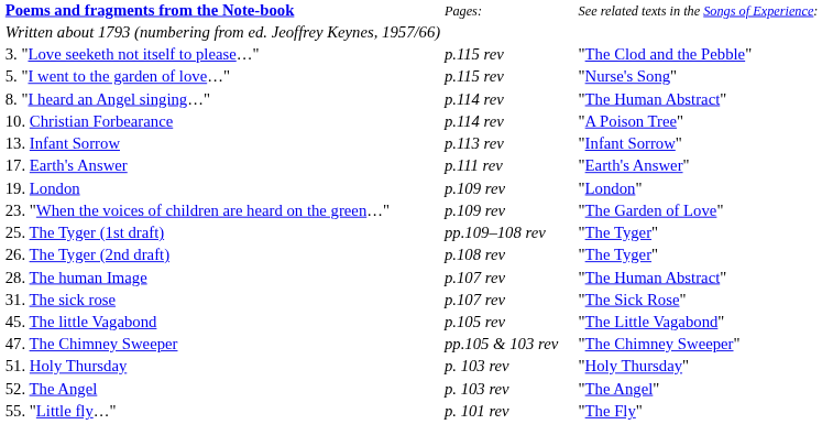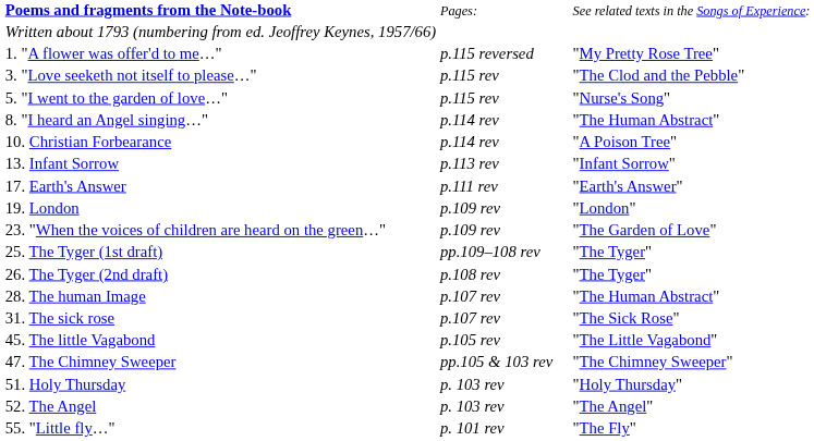 <table>
 <tr>
 <td><strong><a href='#'>Poems and fragments from the Note-book</a></strong></td>
 <td><small> <em>Pages:</em> </small></td>
 <td><small><em>See related texts in the <a href='#'>Songs of Experience</a>:</em> </small></td>
 </tr>
 <tr>
 <td><em>Written about 1793 (numbering from ed. Jeoffrey Keynes, 1957/66)</em></td>
+</tr>
+<tr>
+<td>1. "<a href='#'>A flower was offer'd to me</a>…"</td>
+<td><em>p.115 reversed</em></td>
+<td>"<a href='#'>My Pretty Rose Tree</a>"</td>
 </tr>
 <tr>
 <td>3. "<a href='#'>Love seeketh not itself to please</a>…"</td>
 <td><em>p.115 rev</em></td>
 <td>"<a href='#'>The Clod and the Pebble</a>"</td>
 </tr>
 <tr>
 <td>5. "<a href='#'>I went to the garden of love</a>…"</td>
 <td><em>p.115 rev</em></td>
 <td>"<a href='#'>Nurse's Song</a>"</td>
 </tr>
 <tr>
 <td>8. "<a href='#'>I heard an Angel singing</a>…"</td>
 <td><em>p.114 rev</em></td>
 <td>"<a href='#'>The Human Abstract</a>"</td>
 </tr>
 <tr>
 <td>10. <a href='#'>Christian Forbearance</a></td>
 <td><em>p.114 rev</em></td>
 <td>"<a href='#'>A Poison Tree</a>"</td>
 </tr>
 <tr>
 <td>13. <a href='#'>Infant Sorrow</a></td>
 <td><em>p.113 rev</em></td>
 <td>"<a href='#'>Infant Sorrow</a>"</td>
 </tr>
 <tr>
 <td>17. <a href='#'>Earth's Answer</a></td>
 <td><em>p.111 rev</em></td>
 <td>"<a href='#'>Earth's Answer</a>"</td>
 </tr>
 <tr>
 <td>19. <a href='#'>London</a></td>
 <td><em>p.109 rev</em></td>
 <td>"<a href='#'>London</a>"</td>
 </tr>
 <tr>
 <td>23. "<a href='#'>When the voices of children are heard on the green</a>…"</td>
 <td><em>p.109 rev</em></td>
 <td>"<a href='#'>The Garden of Love</a>"</td>
 </tr>
 <tr>
 <td>25. <a href='#'>The Tyger (1st draft)</a></td>
 <td><em>pp.109–108 rev</em></td>
 <td>"<a href='#'>The Tyger</a>"</td>
 </tr>
 <tr>
 <td>26. <a href='#'>The Tyger (2nd draft)</a></td>
 <td><em>p.108 rev</em></td>
 <td>"<a href='#'>The Tyger</a>"</td>
 </tr>
 <tr>
 <td>28. <a href='#'>The human Image</a></td>
 <td><em>p.107 rev</em></td>
 <td>"<a href='#'>The Human Abstract</a>"</td>
 </tr>
 <tr>
 <td>31. <a href='#'>The sick rose</a></td>
 <td><em>p.107 rev</em></td>
 <td>"<a href='#'>The Sick Rose</a>"</td>
 </tr>
 <tr>
 <td>45. <a href='#'>The little Vagabond</a></td>
 <td><em>p.105 rev</em></td>
 <td>"<a href='#'>The Little Vagabond</a>"</td>
 </tr>
 <tr>
 <td>47. <a href='#'>The Chimney Sweeper</a></td>
 <td><em>pp.105 & 103 rev</em>    </td>
 <td>"<a href='#'>The Chimney Sweeper</a>"</td>
 </tr>
 <tr>
 <td>51. <a href='#'>Holy Thursday</a></td>
 <td><em>p. 103 rev</em></td>
 <td>"<a href='#'>Holy Thursday</a>"</td>
 </tr>
 <tr>
 <td>52. <a href='#'>The Angel</a></td>
 <td><em>p. 103 rev</em></td>
 <td>"<a href='#'>The Angel</a>"</td>
 </tr>
 <tr>
 <td>55. "<a href='#'>Little fly</a>…"</td>
 <td><em>p. 101 rev</em></td>
 <td>"<a href='#'>The Fly</a>"</td>
 </tr>
 <tr>
 </tr>
 </table>
